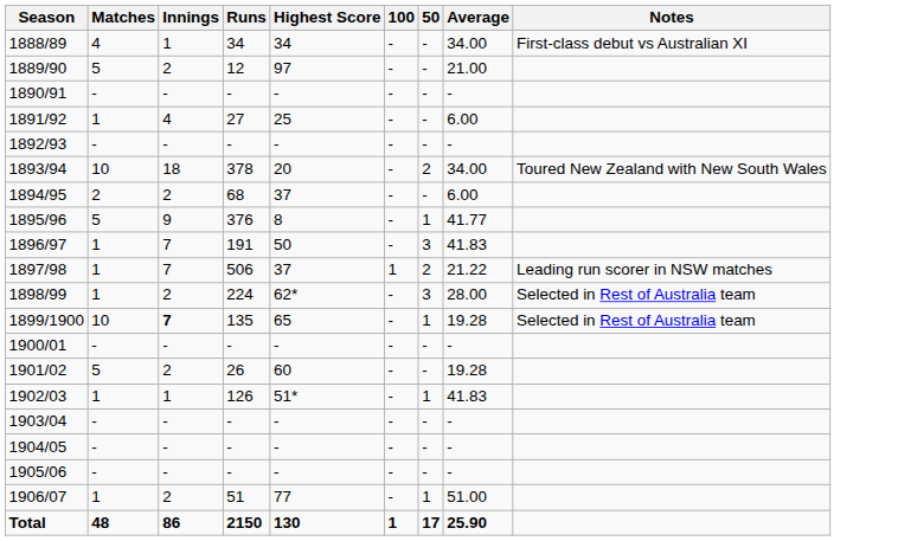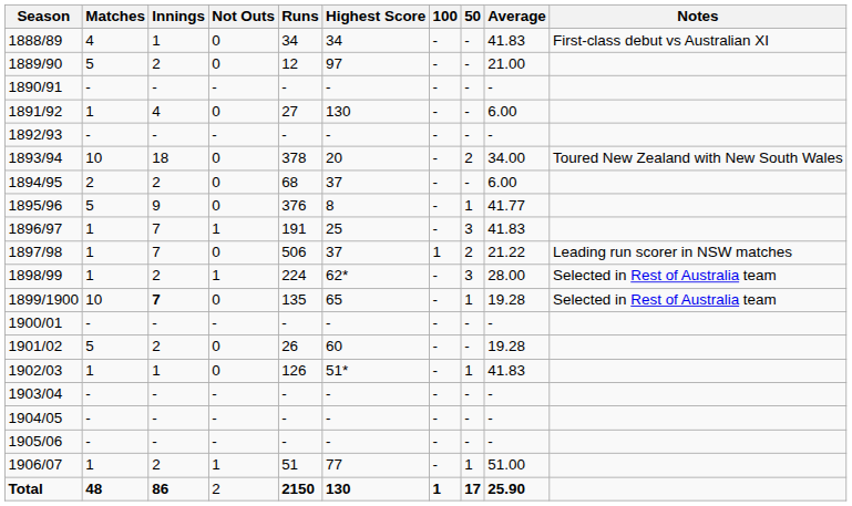 <table class="wikitable">
 <tr>
 <th>Season</th>
 <th>Matches</th>
 <th>Innings</th>
+<th>Not Outs</th>
 <th>Runs</th>
 <th>Highest Score</th>
 <th>100</th>
 <th>50</th>
 <th>Average</th>
 <th>Notes</th>
 </tr>
 <tr>
 <td>1888/89</td>
 <td>4</td>
 <td>1</td>
+<td>0</td>
 <td>34</td>
 <td>34</td>
 <td>-</td>
 <td>-</td>
-<td>34.00</td>
+<td>41.83</td>
 <td>First-class debut vs Australian XI</td>
 </tr>
 <tr>
 <td>1889/90</td>
 <td>5</td>
 <td>2</td>
+<td>0</td>
 <td>12</td>
 <td>97</td>
 <td>-</td>
 <td>-</td>
 <td>21.00</td>
 <td></td>
 </tr>
 <tr>
 <td>1890/91</td>
 <td>-</td>
 <td>-</td>
 <td>-</td>
 <td>-</td>
 <td>-</td>
 <td>-</td>
 <td>-</td>
+<td>-</td>
 <td></td>
 </tr>
 <tr>
 <td>1891/92</td>
 <td>1</td>
 <td>4</td>
+<td>0</td>
 <td>27</td>
-<td>25</td>
+<td>130</td>
 <td>-</td>
 <td>-</td>
 <td>6.00</td>
 <td></td>
 </tr>
 <tr>
 <td>1892/93</td>
 <td>-</td>
 <td>-</td>
 <td>-</td>
 <td>-</td>
 <td>-</td>
 <td>-</td>
 <td>-</td>
+<td>-</td>
 <td></td>
 </tr>
 <tr>
 <td>1893/94</td>
 <td>10</td>
 <td>18</td>
+<td>0</td>
 <td>378</td>
 <td>20</td>
 <td>-</td>
 <td>2</td>
 <td>34.00</td>
 <td>Toured New Zealand with New South Wales</td>
 </tr>
 <tr>
 <td>1894/95</td>
 <td>2</td>
 <td>2</td>
+<td>0</td>
 <td>68</td>
 <td>37</td>
 <td>-</td>
 <td>-</td>
 <td>6.00</td>
 <td></td>
 </tr>
 <tr>
 <td>1895/96</td>
 <td>5</td>
 <td>9</td>
+<td>0</td>
 <td>376</td>
 <td>8</td>
 <td>-</td>
 <td>1</td>
 <td>41.77</td>
 <td></td>
 </tr>
 <tr>
 <td>1896/97</td>
 <td>1</td>
 <td>7</td>
+<td>1</td>
 <td>191</td>
-<td>50</td>
+<td>25</td>
 <td>-</td>
 <td>3</td>
 <td>41.83</td>
 <td></td>
 </tr>
 <tr>
 <td>1897/98</td>
 <td>1</td>
 <td>7</td>
+<td>0</td>
 <td>506</td>
 <td>37</td>
 <td>1</td>
 <td>2</td>
 <td>21.22</td>
 <td>Leading run scorer in NSW matches</td>
 </tr>
 <tr>
 <td>1898/99</td>
 <td>1</td>
 <td>2</td>
+<td>1</td>
 <td>224</td>
 <td>62*</td>
 <td>-</td>
 <td>3</td>
 <td>28.00</td>
 <td>Selected in <a href='#'>Rest of Australia</a> team</td>
 </tr>
 <tr>
 <td>1899/1900</td>
 <td>10</td>
 <td><strong>7</strong></td>
+<td>0</td>
 <td>135</td>
 <td>65</td>
 <td>-</td>
 <td>1</td>
 <td>19.28</td>
 <td>Selected in <a href='#'>Rest of Australia</a> team</td>
 </tr>
 <tr>
 <td>1900/01</td>
 <td>-</td>
 <td>-</td>
 <td>-</td>
 <td>-</td>
 <td>-</td>
 <td>-</td>
 <td>-</td>
+<td>-</td>
 <td></td>
 </tr>
 <tr>
 <td>1901/02</td>
 <td>5</td>
 <td>2</td>
+<td>0</td>
 <td>26</td>
 <td>60</td>
 <td>-</td>
 <td>-</td>
 <td>19.28</td>
 <td></td>
 </tr>
 <tr>
 <td>1902/03</td>
 <td>1</td>
 <td>1</td>
+<td>0</td>
 <td>126</td>
 <td>51*</td>
 <td>-</td>
 <td>1</td>
 <td>41.83</td>
 <td></td>
 </tr>
 <tr>
 <td>1903/04</td>
+<td>-</td>
 <td>-</td>
 <td>-</td>
 <td>-</td>
 <td>-</td>
 <td>-</td>
 <td>-</td>
 <td>-</td>
 <td></td>
 </tr>
 <tr>
 <td>1904/05</td>
 <td>-</td>
 <td>-</td>
 <td>-</td>
 <td>-</td>
 <td>-</td>
 <td>-</td>
 <td>-</td>
+<td>-</td>
 <td></td>
 </tr>
 <tr>
 <td>1905/06</td>
+<td>-</td>
 <td>-</td>
 <td>-</td>
 <td>-</td>
 <td>-</td>
 <td>-</td>
 <td>-</td>
 <td>-</td>
 <td></td>
 </tr>
 <tr>
 <td>1906/07</td>
 <td>1</td>
 <td>2</td>
+<td>1</td>
 <td>51</td>
 <td>77</td>
 <td>-</td>
 <td>1</td>
 <td>51.00</td>
 <td></td>
 </tr>
 <tr>
 <td><strong>Total</strong></td>
 <td><strong>48</strong></td>
 <td><strong>86</strong></td>
+<td>2</td>
 <td><strong>2150</strong></td>
 <td><strong>130</strong></td>
 <td><strong>1</strong></td>
 <td><strong>17</strong></td>
 <td><strong>25.90</strong></td>
 <td></td>
 </tr>
 </table>
